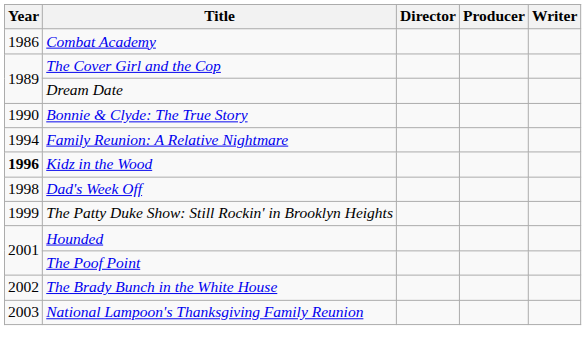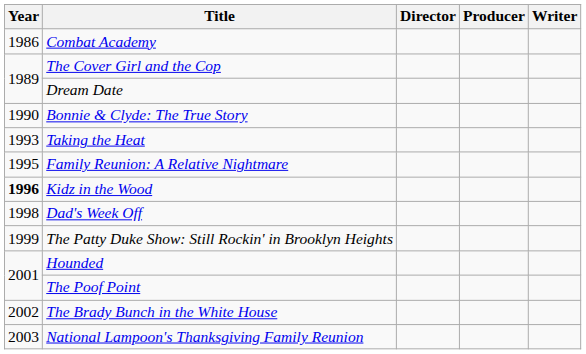 <table class="wikitable">
 <tr>
 <th>Year</th>
 <th>Title</th>
 <th>Director</th>
 <th>Producer</th>
 <th>Writer</th>
 </tr>
 <tr>
 <td>1986</td>
 <td><em><a href='#'>Combat Academy</a></em></td>
 <td></td>
 <td></td>
 <td></td>
 </tr>
 <tr>
 <td rowspan=2>1989</td>
 <td><em><a href='#'>The Cover Girl and the Cop</a></em></td>
 <td></td>
 <td></td>
 <td></td>
 </tr>
 <tr>
 <td><em>Dream Date</em></td>
 <td></td>
 <td></td>
 <td></td>
 </tr>
 <tr>
 <td>1990</td>
 <td><em><a href='#'>Bonnie & Clyde: The True Story</a></em></td>
 <td></td>
 <td></td>
 <td></td>
 </tr>
 <tr>
-<td>1994</td>
+<td>1993</td>
+<td><em><a href='#'>Taking the Heat</a></em></td>
+<td></td>
+<td></td>
+<td></td>
+</tr>
+<tr>
+<td>1995</td>
 <td><em><a href='#'>Family Reunion: A Relative Nightmare</a></em></td>
 <td></td>
 <td></td>
 <td></td>
 </tr>
 <tr>
 <td><strong>1996</strong></td>
 <td><em><a href='#'>Kidz in the Wood</a></em></td>
 <td></td>
 <td></td>
 <td></td>
 </tr>
 <tr>
 <td>1998</td>
 <td><em><a href='#'>Dad's Week Off</a></em></td>
 <td></td>
 <td></td>
 <td></td>
 </tr>
 <tr>
 <td>1999</td>
 <td><em>The Patty Duke Show: Still Rockin' in Brooklyn Heights</em></td>
 <td></td>
 <td></td>
 <td></td>
 </tr>
 <tr>
 <td rowspan=2>2001</td>
 <td><em><a href='#'>Hounded</a></em></td>
 <td></td>
 <td></td>
 <td></td>
 </tr>
 <tr>
 <td><em><a href='#'>The Poof Point</a></em></td>
 <td></td>
 <td></td>
 <td></td>
 </tr>
 <tr>
 <td>2002</td>
 <td><em><a href='#'>The Brady Bunch in the White House</a></em></td>
 <td></td>
 <td></td>
 <td></td>
 </tr>
 <tr>
 <td>2003</td>
 <td><em><a href='#'>National Lampoon's Thanksgiving Family Reunion</a></em></td>
 <td></td>
 <td></td>
 <td></td>
 </tr>
 </table>
